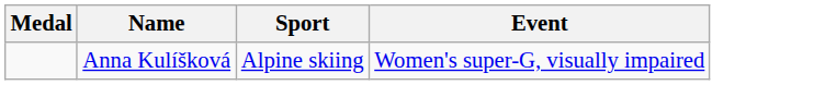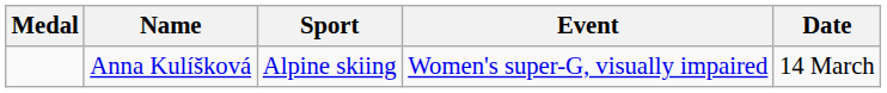 <table class="wikitable sortable" style="font-size:95%">
 <tr>
 <th>Medal</th>
 <th>Name</th>
 <th>Sport</th>
 <th>Event</th>
+<th>Date</th>
 </tr>
 <tr>
 <td></td>
 <td><a href='#'>Anna Kulíšková</a></td>
 <td><a href='#'>Alpine skiing</a></td>
 <td><a href='#'>Women's super-G, visually impaired</a></td>
+<td>14 March</td>
 </tr>
 </table>
